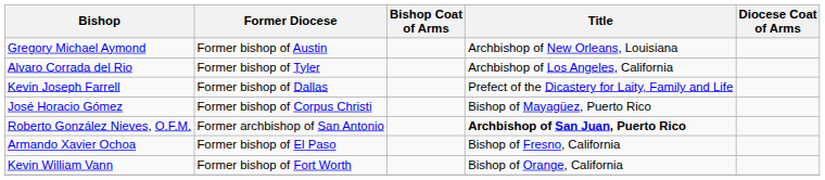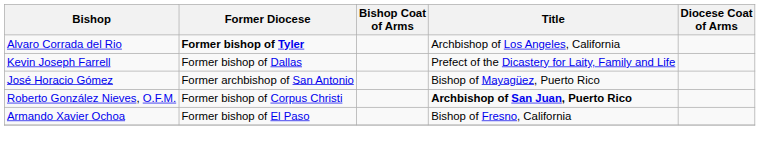 <table class="wikitable sortable">
 <tr>
 <th>Bishop</th>
 <th>Former Diocese</th>
 <th class=unsortable>Bishop Coat<br>of Arms</th>
 <th>Title</th>
 <th class=unsortable>Diocese Coat<br>of Arms</th>
 </tr>
 <tr>
-<td><a href='#'>Gregory Michael Aymond</a></td>
-<td>Former bishop of <a href='#'>Austin</a></td>
-<td></td>
-<td>Archbishop of <a href='#'>New Orleans</a>, Louisiana</td>
-<td></td>
-</tr>
-<tr>
 <td><a href='#'>Alvaro Corrada del Rio</a></td>
-<td>Former bishop of <a href='#'>Tyler</a></td>
+<td><strong>Former bishop of <a href='#'>Tyler</a></strong></td>
 <td></td>
 <td>Archbishop of <a href='#'>Los Angeles</a>, California</td>
 <td></td>
 </tr>
 <tr>
 <td><a href='#'>Kevin Joseph Farrell</a></td>
 <td>Former bishop of <a href='#'>Dallas</a></td>
 <td></td>
 <td>Prefect of the <a href='#'>Dicastery for Laity, Family and Life</a></td>
 <td></td>
 </tr>
 <tr>
 <td><a href='#'>José Horacio Gómez</a></td>
-<td>Former bishop of <a href='#'>Corpus Christi</a></td>
+<td>Former archbishop of <a href='#'>San Antonio</a></td>
 <td></td>
 <td>Bishop of <a href='#'>Mayagüez</a>, Puerto Rico</td>
 <td></td>
 </tr>
 <tr>
 <td><a href='#'>Roberto González Nieves</a>, <a href='#'>O.F.M.</a></td>
-<td>Former archbishop of <a href='#'>San Antonio</a></td>
+<td>Former bishop of <a href='#'>Corpus Christi</a></td>
 <td></td>
 <td><strong>Archbishop of <a href='#'>San Juan</a>, Puerto Rico</strong></td>
 <td></td>
 </tr>
 <tr>
 <td><a href='#'>Armando Xavier Ochoa</a></td>
 <td>Former bishop of <a href='#'>El Paso</a></td>
 <td></td>
 <td>Bishop of <a href='#'>Fresno</a>, California</td>
 <td></td>
 </tr>
 <tr>
-<td><a href='#'>Kevin William Vann</a></td>
-<td>Former bishop of <a href='#'>Fort Worth</a></td>
-<td></td>
-<td>Bishop of <a href='#'>Orange</a>, California</td>
-<td></td>
-</tr>
-<tr>
 </tr>
 </table>
